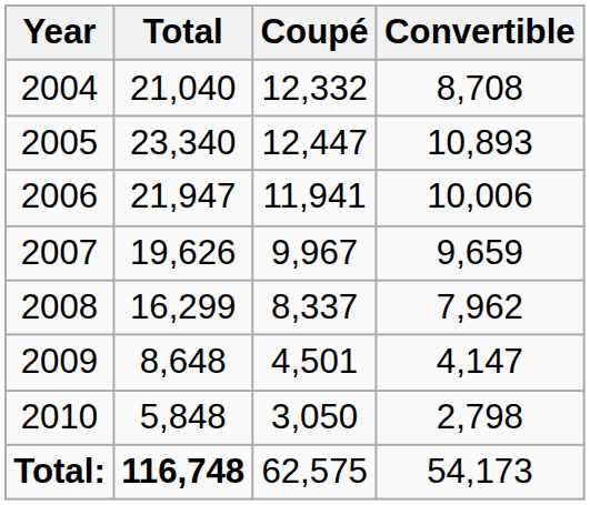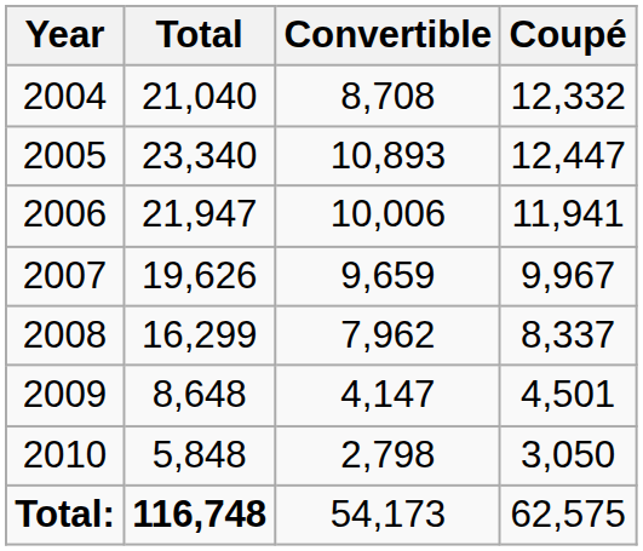 <table class="wikitable sortable" style="text-align: center;">
 <tr>
 <th>Year</th>
 <th>Total</th>
+<th>Convertible</th>
 <th>Coupé</th>
-<th>Convertible</th>
 </tr>
 <tr>
 <td>2004</td>
 <td>21,040</td>
+<td>8,708</td>
 <td>12,332</td>
-<td>8,708</td>
 </tr>
 <tr>
 <td>2005</td>
 <td>23,340</td>
+<td>10,893</td>
 <td>12,447</td>
-<td>10,893</td>
 </tr>
 <tr>
 <td>2006</td>
 <td>21,947</td>
+<td>10,006</td>
 <td>11,941</td>
-<td>10,006</td>
 </tr>
 <tr>
 <td>2007</td>
 <td>19,626</td>
+<td>9,659</td>
 <td>9,967</td>
-<td>9,659</td>
 </tr>
 <tr>
 <td>2008</td>
 <td>16,299</td>
+<td>7,962</td>
 <td>8,337</td>
-<td>7,962</td>
 </tr>
 <tr>
 <td>2009</td>
 <td>8,648</td>
+<td>4,147</td>
 <td>4,501</td>
-<td>4,147</td>
 </tr>
 <tr>
 <td>2010</td>
 <td>5,848</td>
+<td>2,798</td>
 <td>3,050</td>
-<td>2,798</td>
 </tr>
 <tr>
 <td><strong>Total:</strong></td>
 <td><strong>116,748</strong></td>
+<td>54,173</td>
 <td>62,575</td>
-<td>54,173</td>
 </tr>
 </table>
